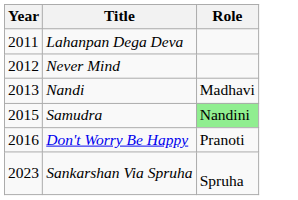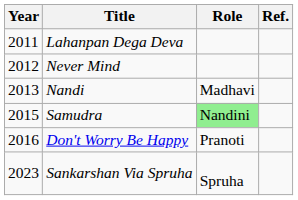 <table class="wikitable sortable" style="font-size:100%">
 <tr style="text-align:center;">
 <th>Year</th>
 <th>Title</th>
 <th>Role</th>
+<th class="unsortable">Ref.</th>
 </tr>
 <tr>
 <td>2011</td>
 <td><em>Lahanpan Dega Deva</em></td>
+<td></td>
 <td></td>
 </tr>
 <tr>
 <td>2012</td>
 <td><em>Never Mind</em></td>
 <td></td>
+<td></td>
 </tr>
 <tr>
 <td>2013</td>
 <td><em>Nandi</em></td>
 <td>Madhavi</td>
+<td></td>
 </tr>
 <tr>
 <td>2015</td>
 <td><em>Samudra</em></td>
 <td style="background: lightgreen;">Nandini</td>
+<td></td>
 </tr>
 <tr>
 <td>2016</td>
 <td><em><a href='#'>Don't Worry Be Happy</a></em></td>
 <td>Pranoti</td>
+<td></td>
 </tr>
 <tr>
 <td>2023</td>
 <td><em>Sankarshan Via Spruha</em></td>
 <td><br>Spruha</td>
+<td></td>
 </tr>
 </table>
